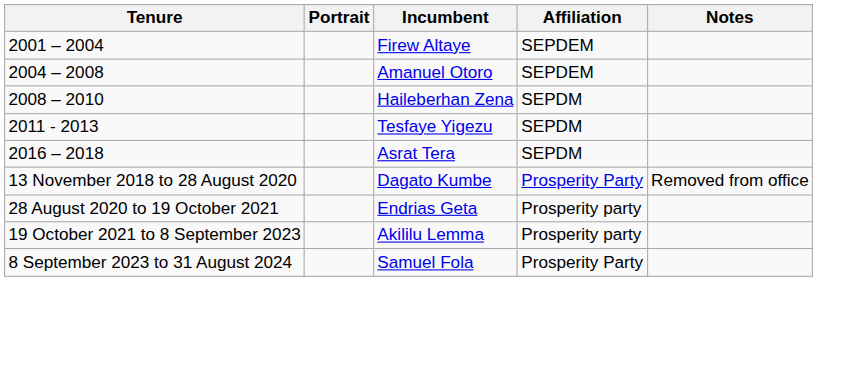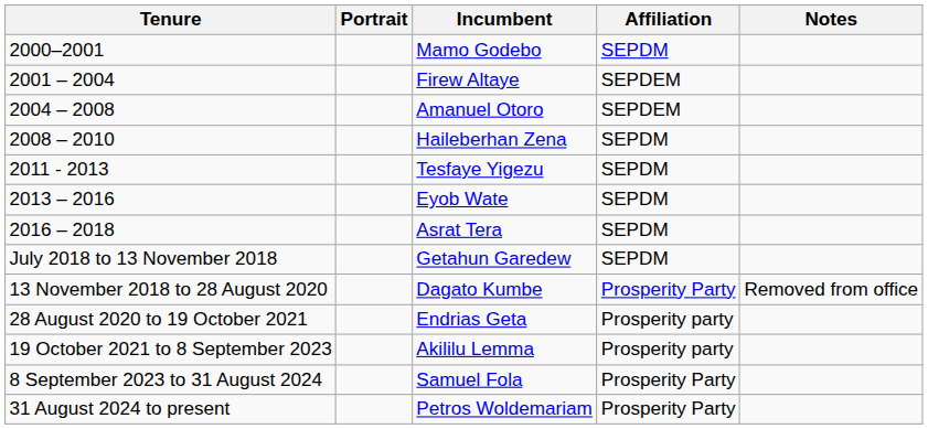 <table class="wikitable">
 <tr>
 <th>Tenure</th>
 <th>Portrait</th>
 <th>Incumbent</th>
 <th>Affiliation</th>
 <th>Notes</th>
+</tr>
+<tr>
+<td>2000–2001</td>
+<td></td>
+<td><a href='#'>Mamo Godebo</a></td>
+<td><a href='#'>SEPDM</a></td>
+<td></td>
 </tr>
 <tr>
 <td>2001 – 2004</td>
 <td></td>
 <td><a href='#'>Firew Altaye</a></td>
 <td>SEPDEM</td>
 <td></td>
 </tr>
 <tr>
 <td>2004 – 2008</td>
 <td></td>
 <td><a href='#'>Amanuel Otoro</a></td>
 <td>SEPDEM</td>
 <td></td>
 </tr>
 <tr>
 <td>2008 – 2010</td>
 <td></td>
 <td><a href='#'>Haileberhan Zena</a></td>
 <td>SEPDM</td>
 <td></td>
 </tr>
 <tr>
 <td>2011 - 2013</td>
 <td></td>
 <td><a href='#'>Tesfaye Yigezu</a></td>
 <td>SEPDM</td>
 <td></td>
 </tr>
 <tr>
+<td>2013 – 2016</td>
+<td></td>
+<td><a href='#'>Eyob Wate</a></td>
+<td>SEPDM</td>
+<td></td>
+</tr>
+<tr>
 <td>2016 – 2018</td>
 <td></td>
 <td><a href='#'>Asrat Tera</a></td>
+<td>SEPDM</td>
+<td></td>
+</tr>
+<tr>
+<td>July 2018 to 13 November 2018</td>
+<td></td>
+<td><a href='#'>Getahun Garedew</a></td>
 <td>SEPDM</td>
 <td></td>
 </tr>
 <tr>
 <td>13 November 2018 to 28 August 2020</td>
 <td></td>
 <td><a href='#'>Dagato Kumbe</a></td>
 <td><a href='#'>Prosperity Party</a></td>
 <td>Removed from office</td>
 </tr>
 <tr>
 <td>28 August 2020 to 19 October 2021</td>
 <td></td>
 <td><a href='#'>Endrias Geta</a></td>
 <td>Prosperity party</td>
 <td></td>
 </tr>
 <tr>
 <td>19 October 2021 to 8 September 2023</td>
 <td></td>
 <td><a href='#'>Akililu Lemma</a></td>
 <td>Prosperity party</td>
 <td></td>
 </tr>
 <tr>
 <td>8 September 2023 to 31 August 2024</td>
 <td></td>
 <td><a href='#'>Samuel Fola</a></td>
 <td>Prosperity Party</td>
 <td></td>
 </tr>
+<tr>
+<td>31 August 2024 to present</td>
+<td></td>
+<td><a href='#'>Petros Woldemariam</a></td>
+<td>Prosperity Party</td>
+<td></td>
+</tr>
 </table>
